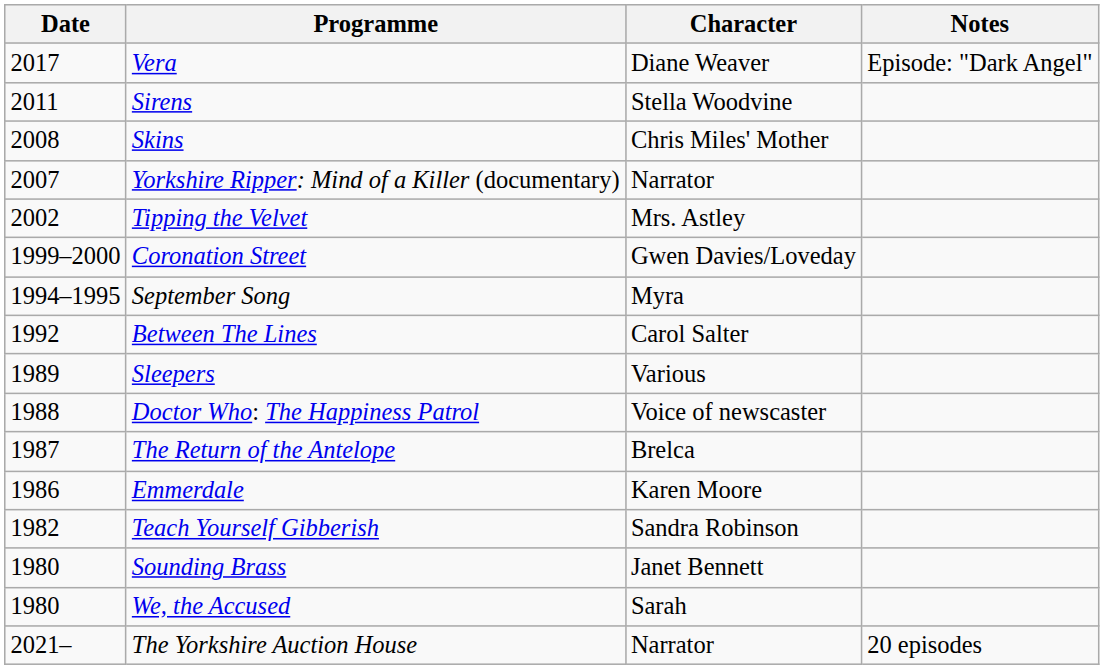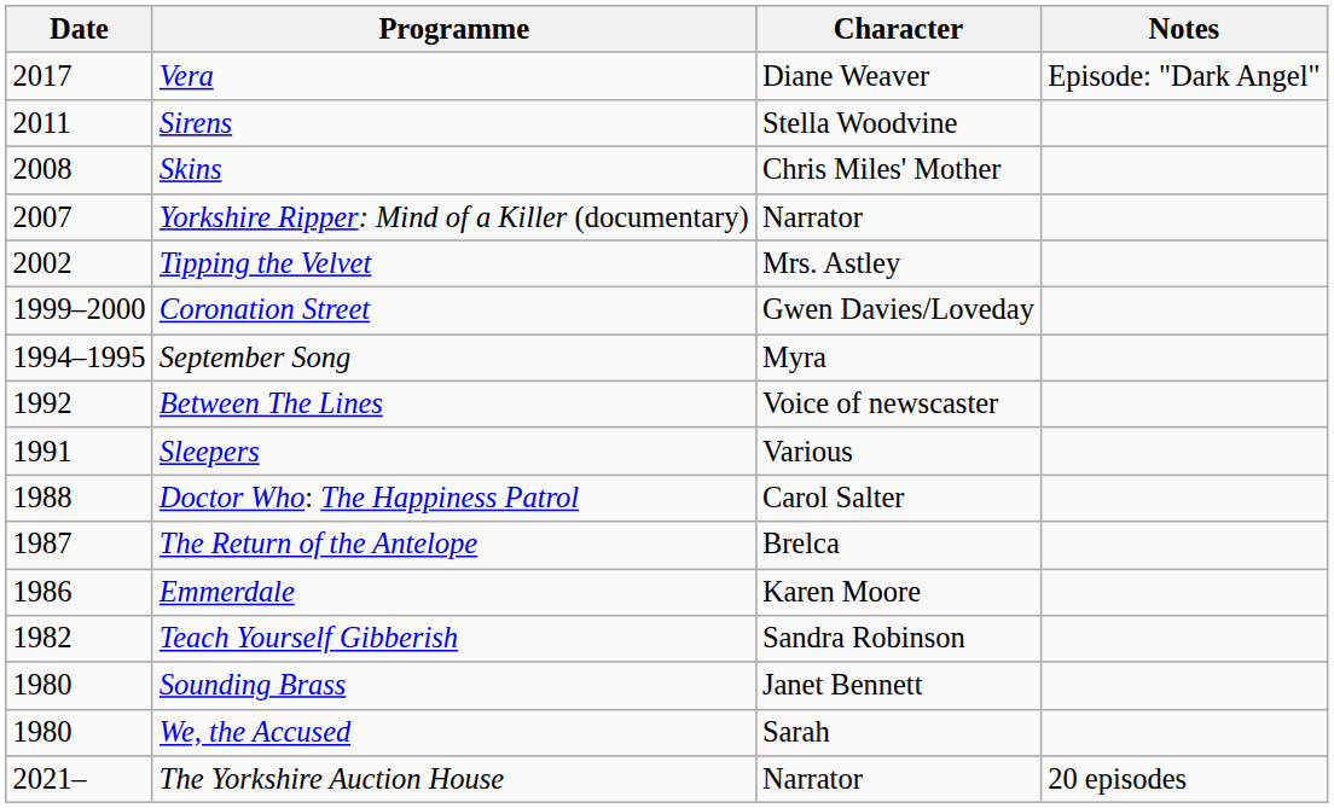 <table class="wikitable">
 <tr>
 <th>Date</th>
 <th>Programme</th>
 <th>Character</th>
 <th>Notes</th>
 </tr>
 <tr>
 <td>2017</td>
 <td><em><a href='#'>Vera</a></em></td>
 <td>Diane Weaver</td>
 <td>Episode: "Dark Angel"</td>
 </tr>
 <tr>
 <td>2011</td>
 <td><em><a href='#'>Sirens</a></em></td>
 <td>Stella Woodvine</td>
 <td></td>
 </tr>
 <tr>
 <td>2008</td>
 <td><em><a href='#'>Skins</a></em></td>
 <td>Chris Miles' Mother</td>
 <td></td>
 </tr>
 <tr>
 <td>2007</td>
 <td><em><a href='#'>Yorkshire Ripper</a>: Mind of a Killer</em> (documentary)</td>
 <td>Narrator</td>
 <td></td>
 </tr>
 <tr>
 <td>2002</td>
 <td><em><a href='#'>Tipping the Velvet</a></em></td>
 <td>Mrs. Astley</td>
 <td></td>
 </tr>
 <tr>
 <td>1999–2000</td>
 <td><em><a href='#'>Coronation Street</a></em></td>
 <td>Gwen Davies/Loveday</td>
 <td></td>
 </tr>
 <tr>
 <td>1994–1995</td>
 <td><em>September Song</em></td>
 <td>Myra</td>
 <td></td>
 </tr>
 <tr>
 <td>1992</td>
 <td><em><a href='#'>Between The Lines</a></em></td>
-<td>Carol Salter</td>
+<td>Voice of newscaster</td>
 <td></td>
 </tr>
 <tr>
-<td>1989</td>
+<td>1991</td>
 <td><em><a href='#'>Sleepers</a></em></td>
 <td>Various</td>
 <td></td>
 </tr>
 <tr>
 <td>1988</td>
 <td><em><a href='#'>Doctor Who</a></em>: <em><a href='#'>The Happiness Patrol</a></em></td>
-<td>Voice of newscaster</td>
+<td>Carol Salter</td>
 <td></td>
 </tr>
 <tr>
 <td>1987</td>
 <td><em><a href='#'>The Return of the Antelope</a></em></td>
 <td>Brelca</td>
 <td></td>
 </tr>
 <tr>
 <td>1986</td>
 <td><em><a href='#'>Emmerdale</a></em></td>
 <td>Karen Moore</td>
 <td></td>
 </tr>
 <tr>
 <td>1982</td>
 <td><em><a href='#'>Teach Yourself Gibberish</a></em></td>
 <td>Sandra Robinson</td>
 <td></td>
 </tr>
 <tr>
 <td>1980</td>
 <td><em><a href='#'>Sounding Brass</a></em></td>
 <td>Janet Bennett</td>
 <td></td>
 </tr>
 <tr>
 <td>1980</td>
 <td><em><a href='#'>We, the Accused</a></em></td>
 <td>Sarah</td>
 <td></td>
 </tr>
 <tr>
 <td>2021–</td>
 <td><em>The Yorkshire Auction House</em></td>
 <td>Narrator</td>
 <td>20 episodes</td>
 </tr>
 </table>
